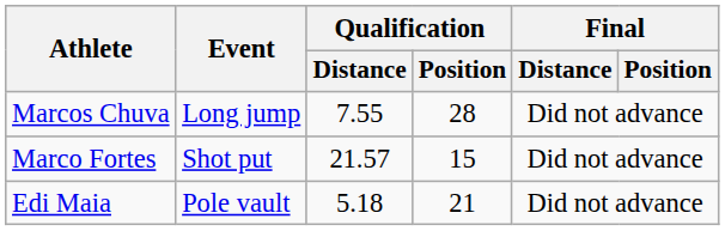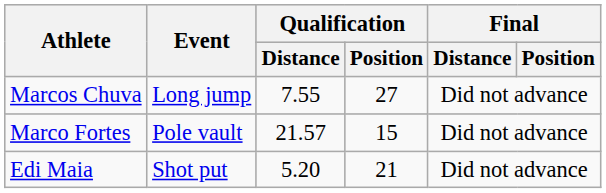 <table class=wikitable style="font-size:90%">
 <tr>
 <th rowspan="2">Athlete</th>
 <th rowspan="2">Event</th>
 <th colspan="2">Qualification</th>
 <th colspan="2">Final</th>
 </tr>
 <tr style="font-size:95%">
 <th>Distance</th>
 <th>Position</th>
 <th>Distance</th>
 <th>Position</th>
 </tr>
 <tr align=center>
 <td align=left><a href='#'>Marcos Chuva</a></td>
 <td align=left><a href='#'>Long jump</a></td>
 <td>7.55</td>
-<td>28</td>
+<td>27</td>
 <td colspan=2>Did not advance</td>
 </tr>
 <tr align=center>
 <td align=left><a href='#'>Marco Fortes</a></td>
-<td align=left><a href='#'>Shot put</a></td>
+<td align=left><a href='#'>Pole vault</a></td>
 <td>21.57</td>
 <td>15</td>
 <td colspan=2>Did not advance</td>
 </tr>
 <tr align=center>
 <td align=left><a href='#'>Edi Maia</a></td>
-<td align=left><a href='#'>Pole vault</a></td>
-<td>5.18</td>
+<td align=left><a href='#'>Shot put</a></td>
+<td>5.20</td>
 <td>21</td>
 <td colspan=2>Did not advance</td>
 </tr>
 </table>
